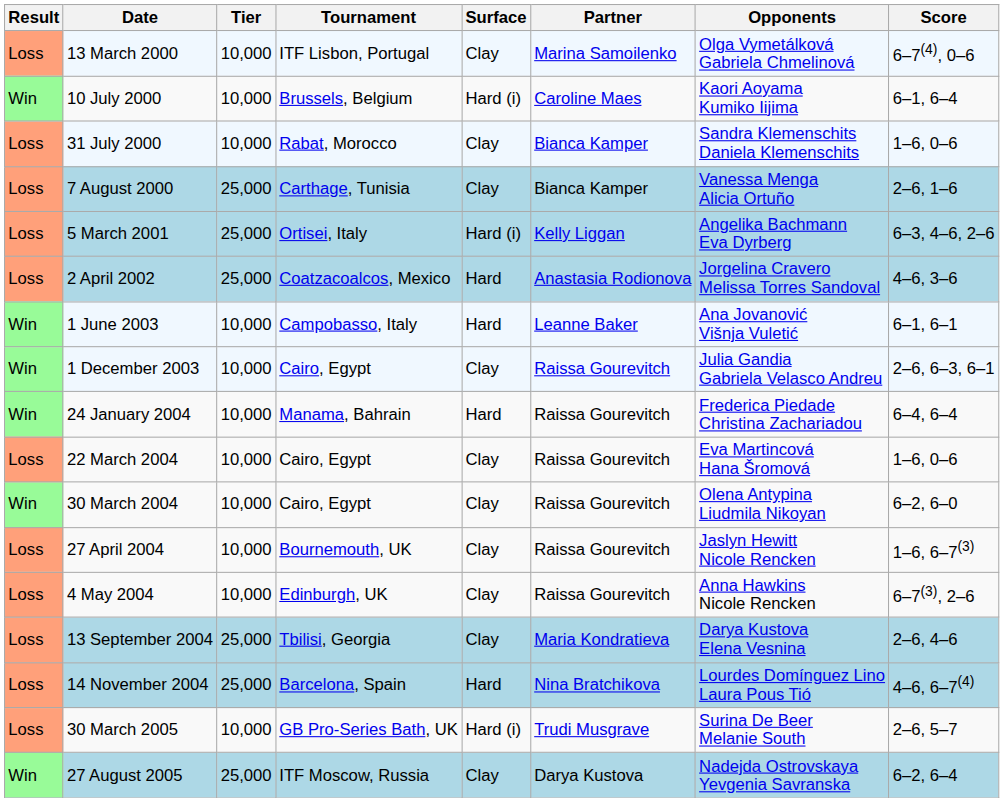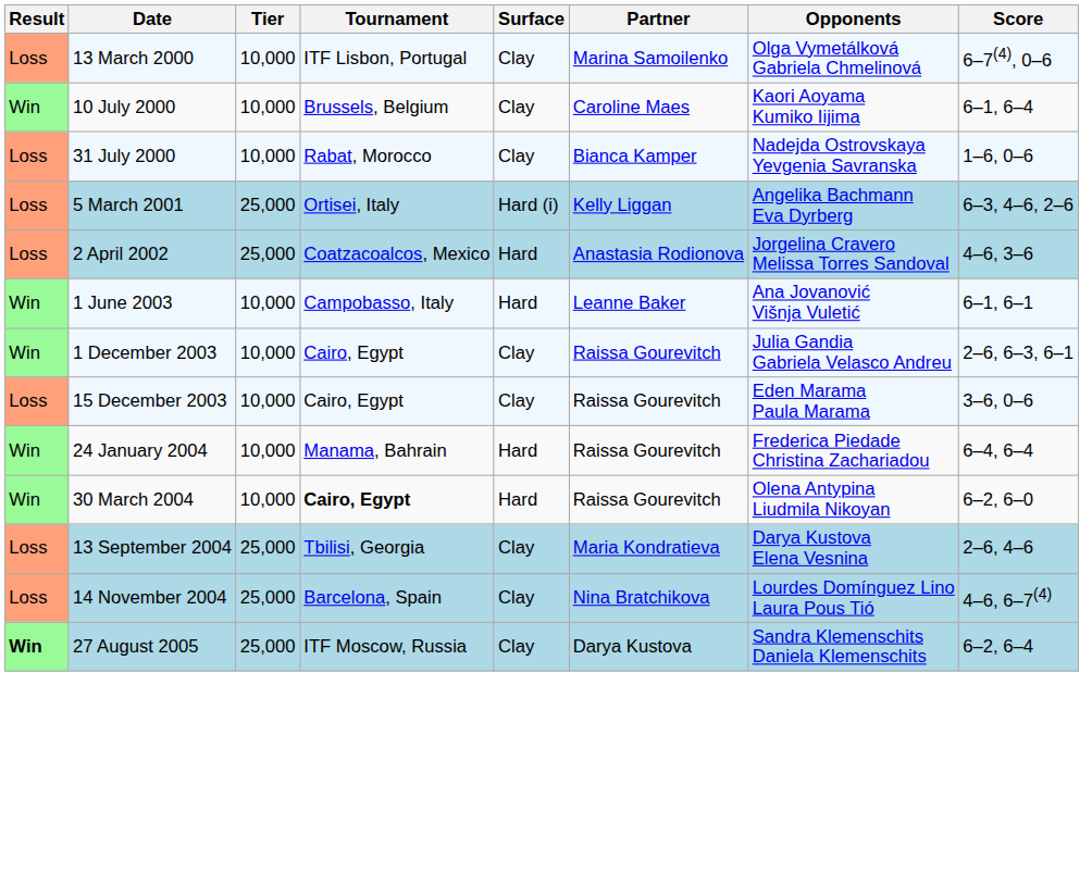 <table class="sortable wikitable">
 <tr>
 <th>Result</th>
 <th>Date</th>
 <th>Tier</th>
 <th>Tournament</th>
 <th>Surface</th>
 <th>Partner</th>
 <th>Opponents</th>
 <th class="unsortable">Score</th>
 </tr>
 <tr bgcolor="#f0f8ff">
 <td bgcolor="FFA07A">Loss</td>
 <td>13 March 2000</td>
 <td>10,000</td>
 <td>ITF Lisbon, Portugal</td>
 <td>Clay</td>
 <td> <a href='#'>Marina Samoilenko</a></td>
 <td> <a href='#'>Olga Vymetálková</a> <br>  <a href='#'>Gabriela Chmelinová</a></td>
 <td>6–7<sup>(4)</sup>, 0–6</td>
 </tr>
 <tr>
 <td style="background:#98fb98;">Win</td>
 <td>10 July 2000</td>
 <td>10,000</td>
 <td><a href='#'>Brussels</a>, Belgium</td>
-<td>Hard (i)</td>
+<td>Clay</td>
 <td> <a href='#'>Caroline Maes</a></td>
 <td> <a href='#'>Kaori Aoyama</a> <br>  <a href='#'>Kumiko Iijima</a></td>
 <td>6–1, 6–4</td>
 </tr>
 <tr bgcolor="#f0f8ff">
 <td bgcolor="FFA07A">Loss</td>
 <td>31 July 2000</td>
 <td>10,000</td>
 <td><a href='#'>Rabat</a>, Morocco</td>
 <td>Clay</td>
 <td> <a href='#'>Bianca Kamper</a></td>
-<td> <a href='#'>Sandra Klemenschits</a> <br>  <a href='#'>Daniela Klemenschits</a></td>
+<td> <a href='#'>Nadejda Ostrovskaya</a> <br>  <a href='#'>Yevgenia Savranska</a></td>
 <td>1–6, 0–6</td>
-</tr>
-<tr style="background:lightblue;">
-<td bgcolor="FFA07A">Loss</td>
-<td>7 August 2000</td>
-<td>25,000</td>
-<td><a href='#'>Carthage</a>, Tunisia</td>
-<td>Clay</td>
-<td> Bianca Kamper</td>
-<td> <a href='#'>Vanessa Menga</a> <br>  <a href='#'>Alicia Ortuño</a></td>
-<td>2–6, 1–6</td>
 </tr>
 <tr style="background:lightblue;">
 <td bgcolor="FFA07A">Loss</td>
 <td>5 March 2001</td>
 <td>25,000</td>
 <td><a href='#'>Ortisei</a>, Italy</td>
 <td>Hard (i)</td>
 <td> <a href='#'>Kelly Liggan</a></td>
 <td> <a href='#'>Angelika Bachmann</a> <br>  <a href='#'>Eva Dyrberg</a></td>
 <td>6–3, 4–6, 2–6</td>
 </tr>
 <tr style="background:lightblue;">
 <td bgcolor="FFA07A">Loss</td>
 <td>2 April 2002</td>
 <td>25,000</td>
 <td><a href='#'>Coatzacoalcos</a>, Mexico</td>
 <td>Hard</td>
 <td> <a href='#'>Anastasia Rodionova</a></td>
 <td> <a href='#'>Jorgelina Cravero</a> <br>  <a href='#'>Melissa Torres Sandoval</a></td>
 <td>4–6, 3–6</td>
 </tr>
 <tr bgcolor="#f0f8ff">
 <td bgcolor="98FB98">Win</td>
 <td>1 June 2003</td>
 <td>10,000</td>
 <td><a href='#'>Campobasso</a>, Italy</td>
 <td>Hard</td>
 <td> <a href='#'>Leanne Baker</a></td>
 <td> <a href='#'>Ana Jovanović</a> <br>  <a href='#'>Višnja Vuletić</a></td>
 <td>6–1, 6–1</td>
 </tr>
 <tr bgcolor="#f0f8ff">
 <td bgcolor="98FB98">Win</td>
 <td>1 December 2003</td>
 <td>10,000</td>
 <td><a href='#'>Cairo</a>, Egypt</td>
 <td>Clay</td>
 <td> <a href='#'>Raissa Gourevitch</a></td>
 <td> <a href='#'>Julia Gandia</a> <br>  <a href='#'>Gabriela Velasco Andreu</a></td>
 <td>2–6, 6–3, 6–1</td>
 </tr>
+<tr bgcolor="#f0f8ff">
+<td bgcolor="FFA07A">Loss</td>
+<td>15 December 2003</td>
+<td>10,000</td>
+<td>Cairo, Egypt</td>
+<td>Clay</td>
+<td> Raissa Gourevitch</td>
+<td> <a href='#'>Eden Marama</a> <br>  <a href='#'>Paula Marama</a></td>
+<td>3–6, 0–6</td>
+</tr>
 <tr>
 <td bgcolor="98FB98">Win</td>
 <td>24 January 2004</td>
 <td>10,000</td>
 <td><a href='#'>Manama</a>, Bahrain</td>
 <td>Hard</td>
 <td> Raissa Gourevitch</td>
 <td> <a href='#'>Frederica Piedade</a> <br>  <a href='#'>Christina Zachariadou</a></td>
 <td>6–4, 6–4</td>
 </tr>
 <tr>
-<td bgcolor="FFA07A">Loss</td>
-<td>22 March 2004</td>
-<td>10,000</td>
-<td>Cairo, Egypt</td>
-<td>Clay</td>
-<td> Raissa Gourevitch</td>
-<td> <a href='#'>Eva Martincová</a> <br>  <a href='#'>Hana Šromová</a></td>
-<td>1–6, 0–6</td>
-</tr>
-<tr>
 <td bgcolor="98FB98">Win</td>
 <td>30 March 2004</td>
 <td>10,000</td>
-<td>Cairo, Egypt</td>
-<td>Clay</td>
+<td><strong>Cairo, Egypt</strong></td>
+<td>Hard</td>
 <td> Raissa Gourevitch</td>
 <td> <a href='#'>Olena Antypina</a> <br>  <a href='#'>Liudmila Nikoyan</a></td>
 <td>6–2, 6–0</td>
-</tr>
-<tr>
-<td bgcolor="FFA07A">Loss</td>
-<td>27 April 2004</td>
-<td>10,000</td>
-<td><a href='#'>Bournemouth</a>, UK</td>
-<td>Clay</td>
-<td> Raissa Gourevitch</td>
-<td> <a href='#'>Jaslyn Hewitt</a> <br>  <a href='#'>Nicole Rencken</a></td>
-<td>1–6, 6–7<sup>(3)</sup></td>
-</tr>
-<tr>
-<td bgcolor="FFA07A">Loss</td>
-<td>4 May 2004</td>
-<td>10,000</td>
-<td><a href='#'>Edinburgh</a>, UK</td>
-<td>Clay</td>
-<td> Raissa Gourevitch</td>
-<td> <a href='#'>Anna Hawkins</a> <br>  Nicole Rencken</td>
-<td>6–7<sup>(3)</sup>, 2–6</td>
 </tr>
 <tr style="background:lightblue;">
 <td bgcolor="FFA07A">Loss</td>
 <td>13 September 2004</td>
 <td>25,000</td>
 <td><a href='#'>Tbilisi</a>, Georgia</td>
 <td>Clay</td>
 <td> <a href='#'>Maria Kondratieva</a></td>
 <td> <a href='#'>Darya Kustova</a><br>  <a href='#'>Elena Vesnina</a></td>
 <td>2–6, 4–6</td>
 </tr>
 <tr style="background:lightblue;">
 <td bgcolor="FFA07A">Loss</td>
 <td>14 November 2004</td>
 <td>25,000</td>
 <td><a href='#'>Barcelona</a>, Spain</td>
-<td>Hard</td>
+<td>Clay</td>
 <td> <a href='#'>Nina Bratchikova</a></td>
 <td> <a href='#'>Lourdes Domínguez Lino</a> <br>  <a href='#'>Laura Pous Tió</a></td>
 <td>4–6, 6–7<sup>(4)</sup></td>
 </tr>
-<tr>
-<td bgcolor="FFA07A">Loss</td>
-<td>30 March 2005</td>
-<td>10,000</td>
-<td><a href='#'>GB Pro-Series Bath</a>, UK</td>
-<td>Hard (i)</td>
-<td> <a href='#'>Trudi Musgrave</a></td>
-<td> <a href='#'>Surina De Beer</a> <br>  <a href='#'>Melanie South</a></td>
-<td>2–6, 5–7</td>
-</tr>
 <tr bgcolor="lightblue">
-<td bgcolor="98FB98">Win</td>
+<td bgcolor="98FB98"><strong>Win</strong></td>
 <td>27 August 2005</td>
 <td>25,000</td>
 <td>ITF Moscow, Russia</td>
 <td>Clay</td>
 <td> Darya Kustova</td>
-<td> <a href='#'>Nadejda Ostrovskaya</a> <br>  <a href='#'>Yevgenia Savranska</a></td>
+<td> <a href='#'>Sandra Klemenschits</a> <br>  <a href='#'>Daniela Klemenschits</a></td>
 <td>6–2, 6–4</td>
 </tr>
 </table>
